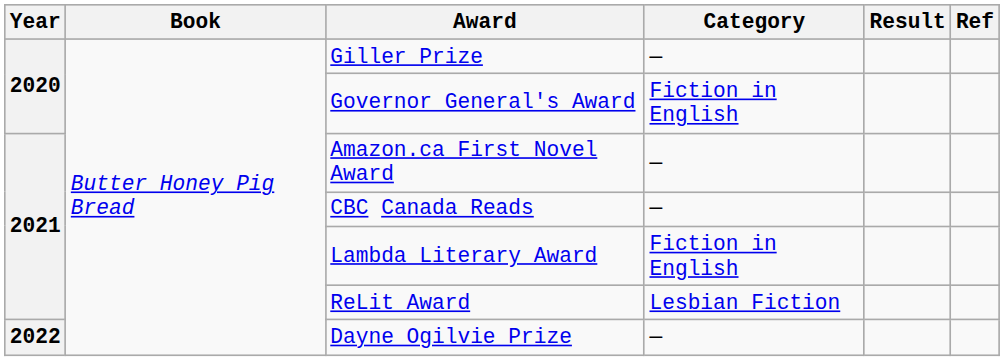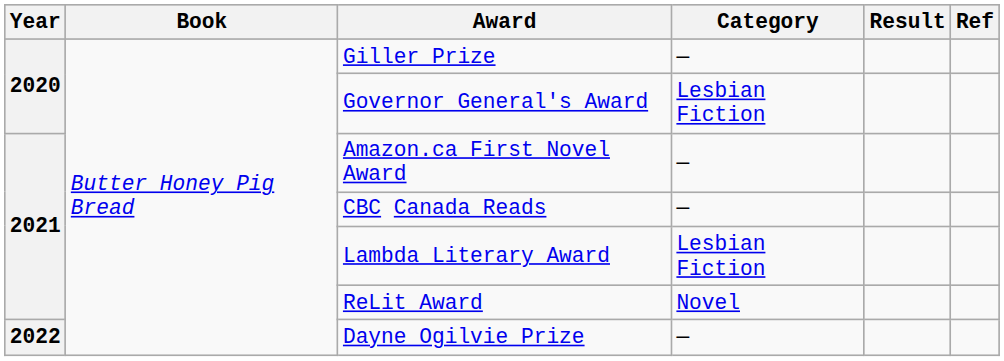 <table class="wikitable sortable">
 <tr>
 <th>Year</th>
 <th>Book</th>
 <th>Award</th>
 <th>Category</th>
 <th>Result</th>
 <th>Ref</th>
 </tr>
 <tr>
 <th rowspan="2">2020</th>
 <td rowspan="7"><em><a href='#'>Butter Honey Pig Bread</a></em></td>
 <td><a href='#'>Giller Prize</a></td>
 <td>—</td>
 <td></td>
 <td></td>
 </tr>
 <tr>
 <td><a href='#'>Governor General's Award</a></td>
-<td><a href='#'>Fiction in English</a></td>
+<td><a href='#'>Lesbian Fiction</a></td>
 <td></td>
 <td></td>
 </tr>
 <tr>
 <th rowspan="4">2021</th>
 <td><a href='#'>Amazon.ca First Novel Award</a></td>
 <td>—</td>
 <td></td>
 <td></td>
 </tr>
 <tr>
 <td><a href='#'>CBC</a> <a href='#'>Canada Reads</a></td>
 <td>—</td>
 <td></td>
 <td></td>
 </tr>
 <tr>
 <td><a href='#'>Lambda Literary Award</a></td>
-<td><a href='#'>Fiction in English</a></td>
+<td><a href='#'>Lesbian Fiction</a></td>
 <td></td>
 <td></td>
 </tr>
 <tr>
 <td><a href='#'>ReLit Award</a></td>
-<td><a href='#'>Lesbian Fiction</a></td>
+<td><a href='#'>Novel</a></td>
 <td></td>
 <td></td>
 </tr>
 <tr>
 <th>2022</th>
 <td><a href='#'>Dayne Ogilvie Prize</a></td>
 <td>—</td>
 <td></td>
 <td></td>
 </tr>
 </table>
